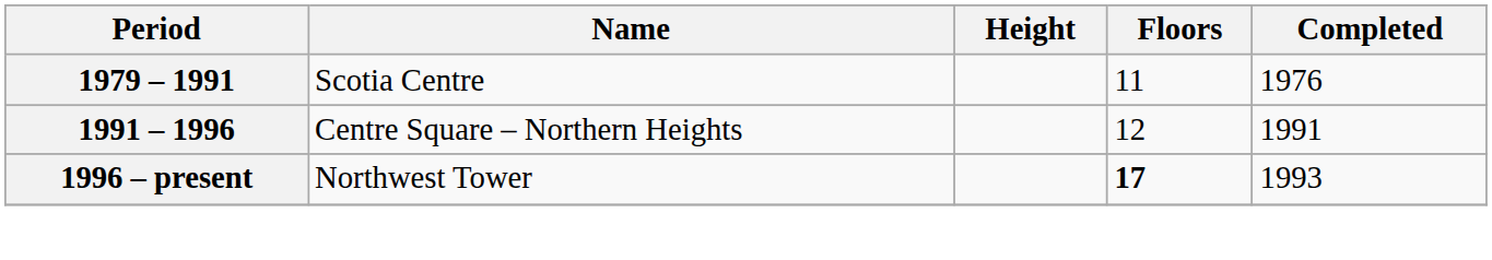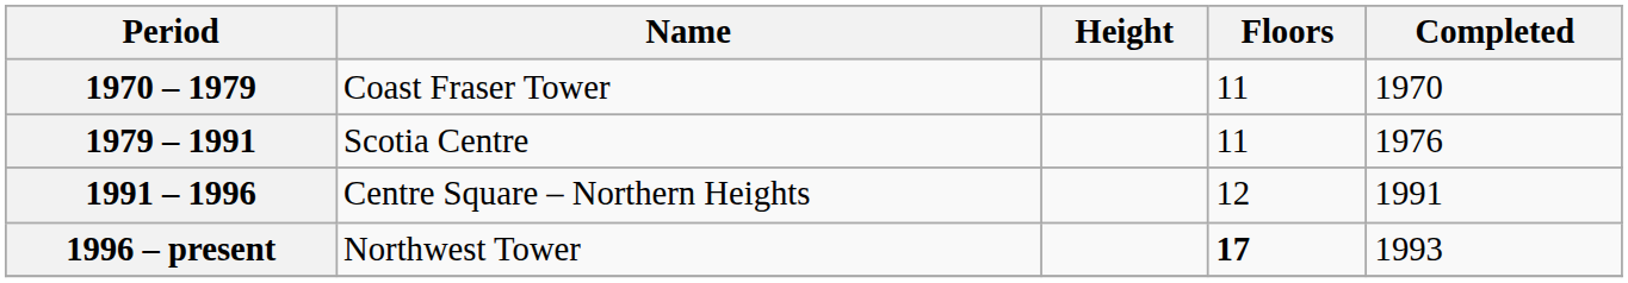 <table class="wikitable sortable" width="60%">
 <tr>
 <th>Period</th>
 <th>Name</th>
 <th>Height</th>
 <th>Floors</th>
 <th>Completed</th>
+</tr>
+<tr>
+<th>1970 – 1979</th>
+<td>Coast Fraser Tower </td>
+<td></td>
+<td>11</td>
+<td>1970</td>
 </tr>
 <tr>
 <th>1979 – 1991</th>
 <td>Scotia Centre </td>
 <td></td>
 <td>11</td>
 <td>1976</td>
 </tr>
 <tr>
 <th>1991 – 1996</th>
 <td>Centre Square – Northern Heights </td>
 <td></td>
 <td>12</td>
 <td>1991</td>
 </tr>
 <tr>
 <th>1996 – present</th>
 <td>Northwest Tower </td>
 <td></td>
 <td><strong>17</strong></td>
 <td>1993</td>
 </tr>
 <tr>
 </tr>
 </table>
